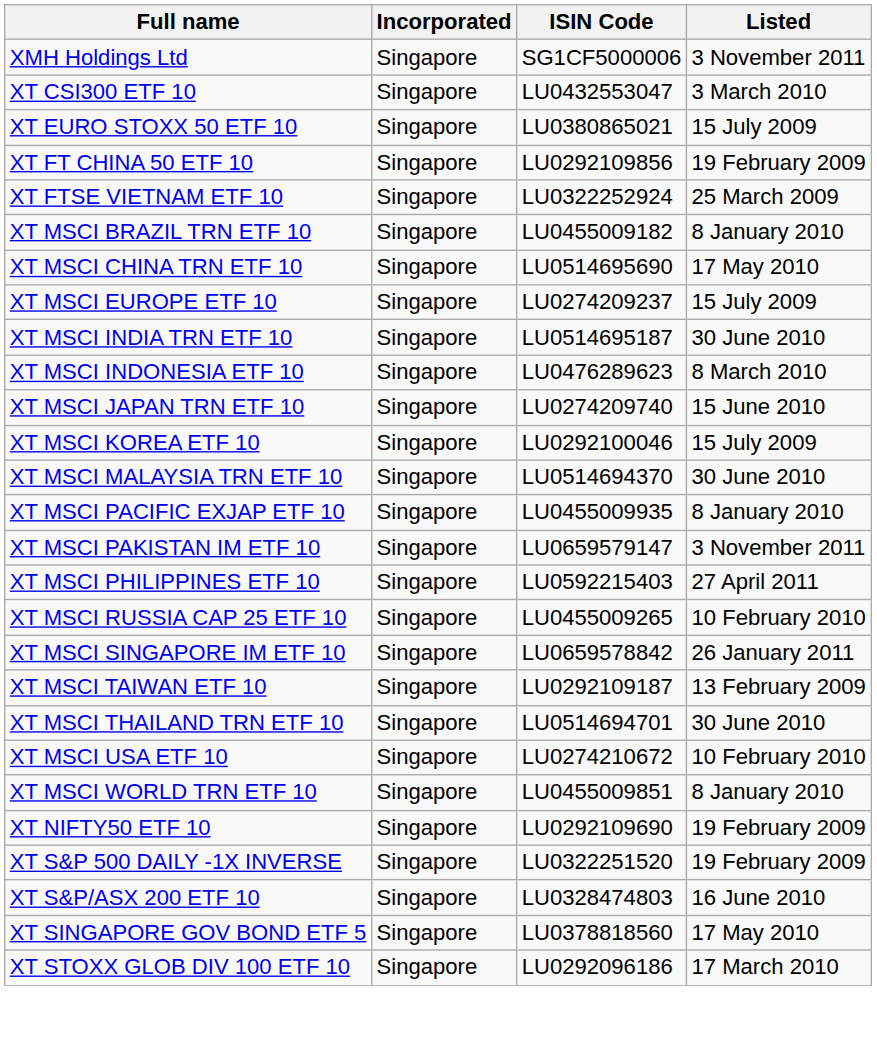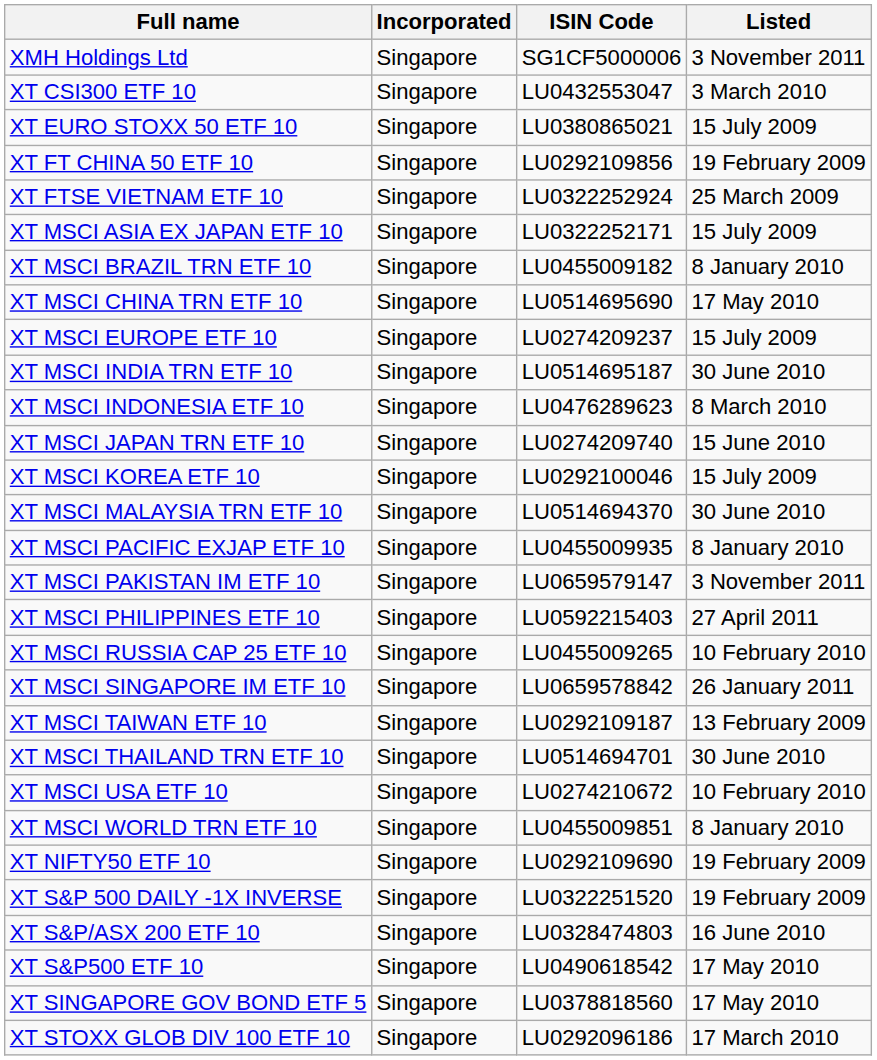 <table class="wikitable">
 <tr>
 <th>Full name</th>
 <th>Incorporated</th>
 <th>ISIN Code</th>
 <th>Listed</th>
 </tr>
 <tr>
 <td><a href='#'>XMH Holdings Ltd</a></td>
 <td>Singapore</td>
 <td>SG1CF5000006</td>
 <td>3 November 2011</td>
 </tr>
 <tr>
 <td><a href='#'>XT CSI300 ETF 10</a></td>
 <td>Singapore</td>
 <td>LU0432553047</td>
 <td>3 March 2010</td>
 </tr>
 <tr>
 <td><a href='#'>XT EURO STOXX 50 ETF 10</a></td>
 <td>Singapore</td>
 <td>LU0380865021</td>
 <td>15 July 2009</td>
 </tr>
 <tr>
 <td><a href='#'>XT FT CHINA 50 ETF 10</a></td>
 <td>Singapore</td>
 <td>LU0292109856</td>
 <td>19 February 2009</td>
 </tr>
 <tr>
 <td><a href='#'>XT FTSE VIETNAM ETF 10</a></td>
 <td>Singapore</td>
 <td>LU0322252924</td>
 <td>25 March 2009</td>
+</tr>
+<tr>
+<td><a href='#'>XT MSCI ASIA EX JAPAN ETF 10</a></td>
+<td>Singapore</td>
+<td>LU0322252171</td>
+<td>15 July 2009</td>
 </tr>
 <tr>
 <td><a href='#'>XT MSCI BRAZIL TRN ETF 10</a></td>
 <td>Singapore</td>
 <td>LU0455009182</td>
 <td>8 January 2010</td>
 </tr>
 <tr>
 <td><a href='#'>XT MSCI CHINA TRN ETF 10</a></td>
 <td>Singapore</td>
 <td>LU0514695690</td>
 <td>17 May 2010</td>
 </tr>
 <tr>
 <td><a href='#'>XT MSCI EUROPE ETF 10</a></td>
 <td>Singapore</td>
 <td>LU0274209237</td>
 <td>15 July 2009</td>
 </tr>
 <tr>
 <td><a href='#'>XT MSCI INDIA TRN ETF 10</a></td>
 <td>Singapore</td>
 <td>LU0514695187</td>
 <td>30 June 2010</td>
 </tr>
 <tr>
 <td><a href='#'>XT MSCI INDONESIA ETF 10</a></td>
 <td>Singapore</td>
 <td>LU0476289623</td>
 <td>8 March 2010</td>
 </tr>
 <tr>
 <td><a href='#'>XT MSCI JAPAN TRN ETF 10</a></td>
 <td>Singapore</td>
 <td>LU0274209740</td>
 <td>15 June 2010</td>
 </tr>
 <tr>
 <td><a href='#'>XT MSCI KOREA ETF 10</a></td>
 <td>Singapore</td>
 <td>LU0292100046</td>
 <td>15 July 2009</td>
 </tr>
 <tr>
 <td><a href='#'>XT MSCI MALAYSIA TRN ETF 10</a></td>
 <td>Singapore</td>
 <td>LU0514694370</td>
 <td>30 June 2010</td>
 </tr>
 <tr>
 <td><a href='#'>XT MSCI PACIFIC EXJAP ETF 10</a></td>
 <td>Singapore</td>
 <td>LU0455009935</td>
 <td>8 January 2010</td>
 </tr>
 <tr>
 <td><a href='#'>XT MSCI PAKISTAN IM ETF 10</a></td>
 <td>Singapore</td>
 <td>LU0659579147</td>
 <td>3 November 2011</td>
 </tr>
 <tr>
 <td><a href='#'>XT MSCI PHILIPPINES ETF 10</a></td>
 <td>Singapore</td>
 <td>LU0592215403</td>
 <td>27 April 2011</td>
 </tr>
 <tr>
 <td><a href='#'>XT MSCI RUSSIA CAP 25 ETF 10</a></td>
 <td>Singapore</td>
 <td>LU0455009265</td>
 <td>10 February 2010</td>
 </tr>
 <tr>
 <td><a href='#'>XT MSCI SINGAPORE IM ETF 10</a></td>
 <td>Singapore</td>
 <td>LU0659578842</td>
 <td>26 January 2011</td>
 </tr>
 <tr>
 <td><a href='#'>XT MSCI TAIWAN ETF 10</a></td>
 <td>Singapore</td>
 <td>LU0292109187</td>
 <td>13 February 2009</td>
 </tr>
 <tr>
 <td><a href='#'>XT MSCI THAILAND TRN ETF 10</a></td>
 <td>Singapore</td>
 <td>LU0514694701</td>
 <td>30 June 2010</td>
 </tr>
 <tr>
 <td><a href='#'>XT MSCI USA ETF 10</a></td>
 <td>Singapore</td>
 <td>LU0274210672</td>
 <td>10 February 2010</td>
 </tr>
 <tr>
 <td><a href='#'>XT MSCI WORLD TRN ETF 10</a></td>
 <td>Singapore</td>
 <td>LU0455009851</td>
 <td>8 January 2010</td>
 </tr>
 <tr>
 <td><a href='#'>XT NIFTY50 ETF 10</a></td>
 <td>Singapore</td>
 <td>LU0292109690</td>
 <td>19 February 2009</td>
 </tr>
 <tr>
 <td><a href='#'>XT S&P 500 DAILY -1X INVERSE</a></td>
 <td>Singapore</td>
 <td>LU0322251520</td>
 <td>19 February 2009</td>
 </tr>
 <tr>
 <td><a href='#'>XT S&P/ASX 200 ETF 10</a></td>
 <td>Singapore</td>
 <td>LU0328474803</td>
 <td>16 June 2010</td>
 </tr>
 <tr>
+<td><a href='#'>XT S&P500 ETF 10</a></td>
+<td>Singapore</td>
+<td>LU0490618542</td>
+<td>17 May 2010</td>
+</tr>
+<tr>
 <td><a href='#'>XT SINGAPORE GOV BOND ETF 5</a></td>
 <td>Singapore</td>
 <td>LU0378818560</td>
 <td>17 May 2010</td>
 </tr>
 <tr>
 <td><a href='#'>XT STOXX GLOB DIV 100 ETF 10</a></td>
 <td>Singapore</td>
 <td>LU0292096186</td>
 <td>17 March 2010</td>
 </tr>
 </table>
